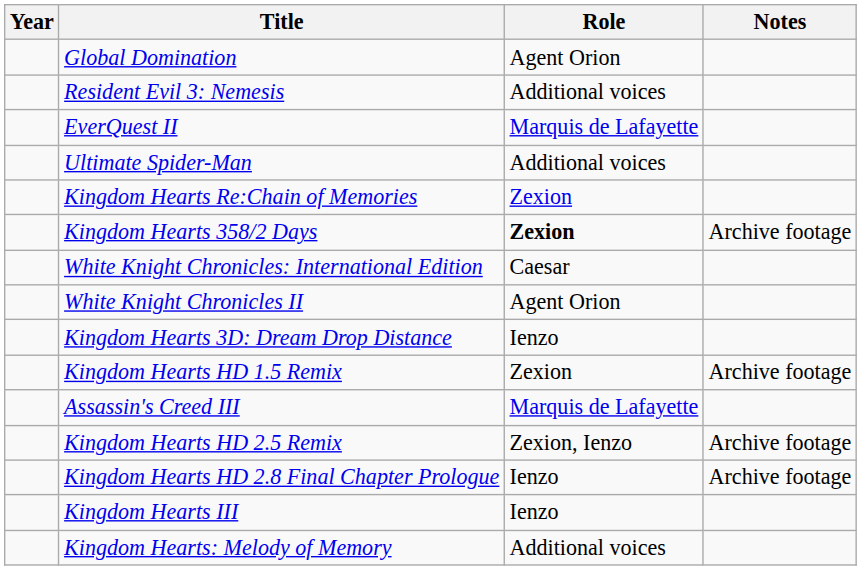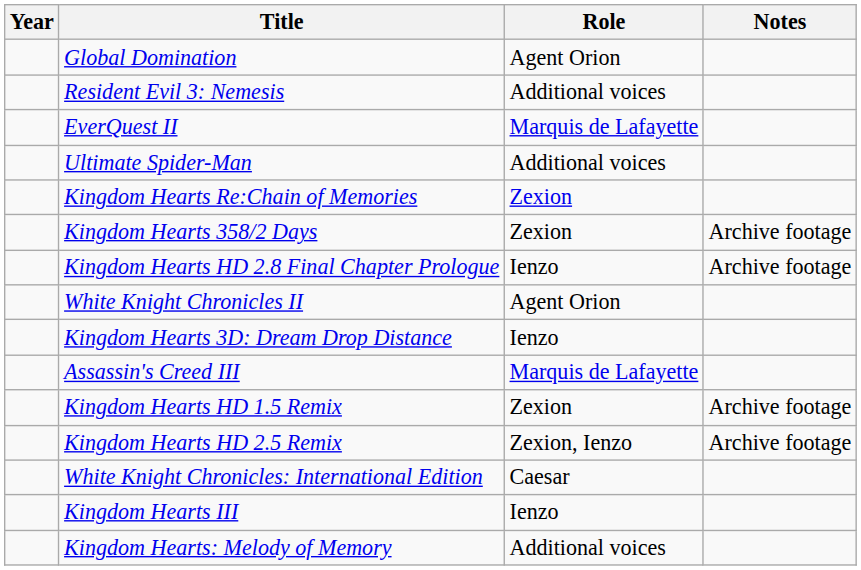 <table class="wikitable sortable">
 <tr>
 <th>Year</th>
 <th>Title</th>
 <th>Role</th>
 <th>Notes</th>
 </tr>
 <tr>
 <td></td>
 <td><em><a href='#'>Global Domination</a></em></td>
 <td>Agent Orion</td>
 <td></td>
 </tr>
 <tr>
 <td></td>
 <td><em><a href='#'>Resident Evil 3: Nemesis</a></em></td>
 <td>Additional voices</td>
 <td></td>
 </tr>
 <tr>
 <td></td>
 <td><em><a href='#'>EverQuest II</a></em></td>
 <td><a href='#'>Marquis de Lafayette</a></td>
 <td></td>
 </tr>
 <tr>
 <td></td>
 <td><em><a href='#'>Ultimate Spider-Man</a></em></td>
 <td>Additional voices</td>
 <td></td>
 </tr>
 <tr>
 <td></td>
 <td><em><a href='#'>Kingdom Hearts Re:Chain of Memories</a></em></td>
 <td><a href='#'>Zexion</a></td>
 <td></td>
 </tr>
 <tr>
 <td></td>
 <td><em><a href='#'>Kingdom Hearts 358/2 Days</a></em></td>
-<td><strong>Zexion</strong></td>
+<td>Zexion</td>
 <td>Archive footage</td>
 </tr>
 <tr>
 <td></td>
-<td><em><a href='#'>White Knight Chronicles: International Edition</a></em></td>
-<td>Caesar</td>
-<td></td>
+<td><em><a href='#'>Kingdom Hearts HD 2.8 Final Chapter Prologue</a></em></td>
+<td>Ienzo</td>
+<td>Archive footage</td>
 </tr>
 <tr>
 <td></td>
 <td><em><a href='#'>White Knight Chronicles II</a></em></td>
 <td>Agent Orion</td>
 <td></td>
 </tr>
 <tr>
 <td></td>
 <td><em><a href='#'>Kingdom Hearts 3D: Dream Drop Distance</a></em></td>
 <td>Ienzo</td>
 <td></td>
 </tr>
 <tr>
 <td></td>
+<td><em><a href='#'>Assassin's Creed III</a></em></td>
+<td><a href='#'>Marquis de Lafayette</a></td>
+<td></td>
+</tr>
+<tr>
+<td></td>
 <td><em><a href='#'>Kingdom Hearts HD 1.5 Remix</a></em></td>
 <td>Zexion</td>
 <td>Archive footage</td>
-</tr>
-<tr>
-<td></td>
-<td><em><a href='#'>Assassin's Creed III</a></em></td>
-<td><a href='#'>Marquis de Lafayette</a></td>
-<td></td>
 </tr>
 <tr>
 <td></td>
 <td><em><a href='#'>Kingdom Hearts HD 2.5 Remix</a></em></td>
 <td>Zexion, Ienzo</td>
 <td>Archive footage</td>
 </tr>
 <tr>
 <td></td>
-<td><em><a href='#'>Kingdom Hearts HD 2.8 Final Chapter Prologue</a></em></td>
-<td>Ienzo</td>
-<td>Archive footage</td>
+<td><em><a href='#'>White Knight Chronicles: International Edition</a></em></td>
+<td>Caesar</td>
+<td></td>
 </tr>
 <tr>
 <td></td>
 <td><em><a href='#'>Kingdom Hearts III</a></em></td>
 <td>Ienzo</td>
 <td></td>
 </tr>
 <tr>
 <td></td>
 <td><em><a href='#'>Kingdom Hearts: Melody of Memory</a></em></td>
 <td>Additional voices</td>
 <td></td>
 </tr>
 </table>
